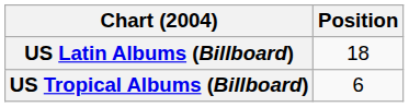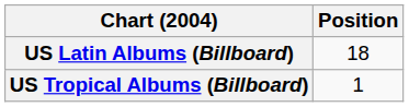 <table class="wikitable sortable plainrowheaders " style="text-align:center;">
 <tr>
 <th scope="col" class="unsortable">Chart (2004)</th>
 <th scope="col">Position</th>
 </tr>
 <tr>
 <th scope="row">US <a href='#'>Latin Albums</a> (<em>Billboard</em>)</th>
 <td>18</td>
 </tr>
 <tr>
 <th scope="row">US <a href='#'>Tropical Albums</a> (<em>Billboard</em>)</th>
-<td>6</td>
+<td>1</td>
 </tr>
 </table>
